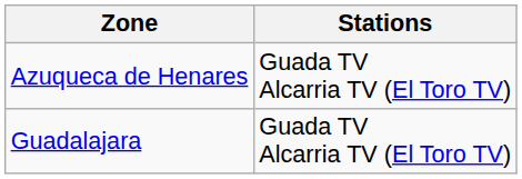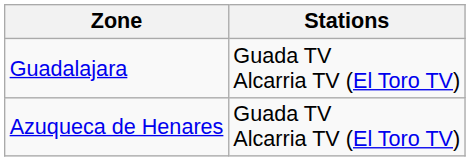 <table class="wikitable">
 <tr>
 <th>Zone</th>
 <th>Stations</th>
 </tr>
 <tr>
+<td><a href='#'>Guadalajara</a></td>
+<td>Guada TV<br>Alcarria TV (<a href='#'>El Toro TV</a>)</td>
+</tr>
+<tr>
 <td><a href='#'>Azuqueca de Henares</a></td>
 <td>Guada TV<br>Alcarria TV (<a href='#'>El Toro TV</a>)</td>
 </tr>
-<tr>
-<td><a href='#'>Guadalajara</a></td>
-<td>Guada TV<br>Alcarria TV (<a href='#'>El Toro TV</a>)</td>
-</tr>
 </table>
